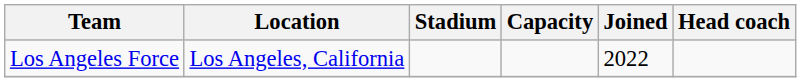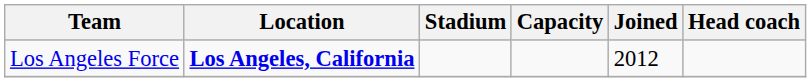 <table class="wikitable">
 <tr>
 <th>Team</th>
 <th>Location</th>
 <th>Stadium</th>
 <th>Capacity</th>
 <th>Joined</th>
 <th>Head coach</th>
 </tr>
 <tr>
 <td><a href='#'>Los Angeles Force</a></td>
-<td><a href='#'>Los Angeles, California</a></td>
+<td><strong><a href='#'>Los Angeles, California</a></strong></td>
 <td></td>
 <td></td>
-<td>2022</td>
+<td>2012</td>
 <td></td>
 </tr>
 <tr>
 </tr>
 </table>
